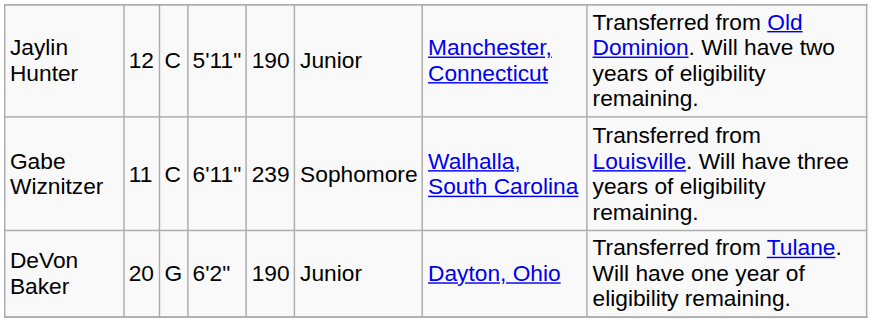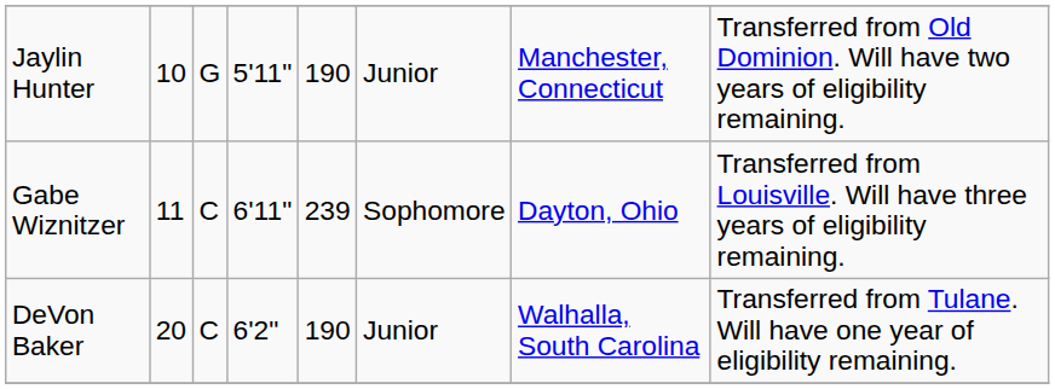 <table class="wikitable sortable" border="1">
 <tr align=center>
 </tr>
 <tr>
 <td>Jaylin Hunter</td>
-<td>12</td>
-<td>C</td>
+<td>10</td>
+<td>G</td>
 <td>5'11"</td>
 <td>190</td>
 <td>Junior</td>
 <td><a href='#'>Manchester, Connecticut</a></td>
 <td>Transferred from <a href='#'>Old Dominion</a>. Will have two years of eligibility remaining.</td>
 </tr>
 <tr>
 <td>Gabe Wiznitzer</td>
 <td>11</td>
 <td>C</td>
 <td>6'11"</td>
 <td>239</td>
 <td>Sophomore</td>
-<td><a href='#'>Walhalla, South Carolina</a></td>
+<td><a href='#'>Dayton, Ohio</a></td>
 <td>Transferred from <a href='#'>Louisville</a>. Will have three years of eligibility remaining.</td>
 </tr>
 <tr>
 <td>DeVon Baker</td>
 <td>20</td>
-<td>G</td>
+<td>C</td>
 <td>6'2"</td>
 <td>190</td>
 <td>Junior</td>
-<td><a href='#'>Dayton, Ohio</a></td>
+<td><a href='#'>Walhalla, South Carolina</a></td>
 <td>Transferred from <a href='#'>Tulane</a>. Will have one year of eligibility remaining.</td>
 </tr>
 <tr>
 </tr>
 </table>
